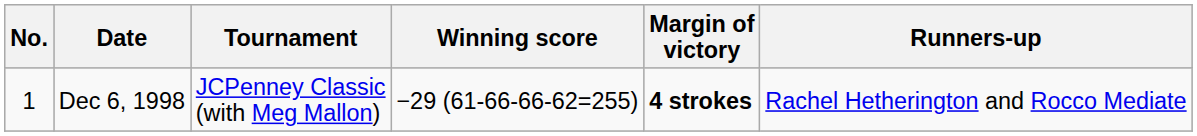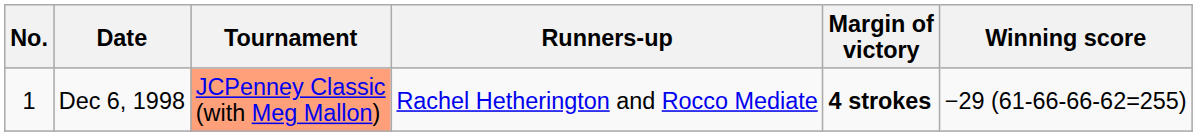 <table class="wikitable" style="font-size:95%;">
 <tr>
 <th>No.</th>
 <th>Date</th>
 <th>Tournament</th>
+<th>Runners-up</th>
+<th>Margin of<br>victory</th>
 <th>Winning score</th>
-<th>Margin of<br>victory</th>
-<th>Runners-up</th>
 </tr>
 <tr>
 <td align=center>1</td>
 <td align=right>Dec 6, 1998</td>
-<td><a href='#'>JCPenney Classic</a><br>(with  <a href='#'>Meg Mallon</a>)</td>
+<td style="background: lightsalmon;"><a href='#'>JCPenney Classic</a><br>(with  <a href='#'>Meg Mallon</a>)</td>
+<td> <a href='#'>Rachel Hetherington</a> and  <a href='#'>Rocco Mediate</a></td>
+<td><strong>4 strokes</strong></td>
 <td>−29 (61-66-66-62=255)</td>
-<td><strong>4 strokes</strong></td>
-<td> <a href='#'>Rachel Hetherington</a> and  <a href='#'>Rocco Mediate</a></td>
 </tr>
 </table>
